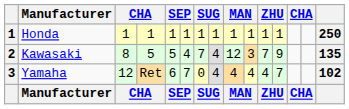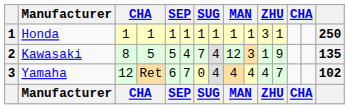 <table class="wikitable" style="font-size:85%; text-align:center;">
 <tr>
 <th></th>
 <th>Manufacturer</th>
 <th colspan=2><a href='#'>CHA</a><br></th>
 <th colspan=2><a href='#'>SEP</a><br></th>
 <th colspan=2><a href='#'>SUG</a><br></th>
 <th colspan=2><a href='#'>MAN</a><br></th>
 <th colspan=2><a href='#'>ZHU</a><br></th>
 <th colspan=2><a href='#'>CHA</a><br></th>
 <th></th>
 </tr>
 <tr>
 <th>1</th>
 <td align=left> <a href='#'>Honda</a></td>
 <td style="background:#ffffbf;">1</td>
 <td style="background:#ffffbf;">1</td>
 <td style="background:#ffffbf;">1</td>
 <td style="background:#ffffbf;">1</td>
 <td style="background:#ffffbf;">1</td>
 <td style="background:#ffffbf;">1</td>
 <td style="background:#ffffbf;">1</td>
 <td style="background:#ffffbf;">1</td>
-<td style="background:#ffffbf;">1</td>
+<td style="background:#ffffbf;">3</td>
 <td style="background:#ffffbf;">1</td>
 <td style="background:#;"></td>
 <td style="background:#;"></td>
 <th>250</th>
 </tr>
 <tr>
 <th>2</th>
 <td align=left> <a href='#'>Kawasaki</a></td>
 <td style="background:#dfffdf;">8</td>
 <td style="background:#dfffdf;">5</td>
 <td style="background:#dfffdf;">5</td>
 <td style="background:#dfffdf;">4</td>
 <td style="background:#dfffdf;">7</td>
 <td style="background:#dfdfdf;">4</td>
 <td style="background:#dfffdf;">12</td>
 <td style="background:#ffdf9f;">3</td>
-<td style="background:#dfffdf;">7</td>
+<td style="background:#dfffdf;">1</td>
 <td style="background:#dfffdf;">9</td>
 <td style="background:#;"></td>
 <td style="background:#;"></td>
 <th>135</th>
 </tr>
 <tr>
 <th>3</th>
 <td align=left> <a href='#'>Yamaha</a></td>
 <td style="background:#dfffdf;">12</td>
 <td style="background:#ffdf9f;">Ret</td>
 <td style="background:#dfffdf;">6</td>
 <td style="background:#dfffdf;">7</td>
 <td style="background:#ffffbf;">0</td>
 <td style="background:#dfdfdf;">4</td>
 <td style="background:#ffdf9f;">4</td>
 <td style="background:#ffffbf;">4</td>
 <td style="background:#dfffdf;">4</td>
 <td style="background:#dfffdf;">7</td>
 <td style="background:#;"></td>
 <td style="background:#;"></td>
 <th>102</th>
 </tr>
 <tr>
 <th></th>
 <th>Manufacturer</th>
 <th colspan=2><a href='#'>CHA</a><br></th>
 <th colspan=2><a href='#'>SEP</a><br></th>
 <th colspan=2><a href='#'>SUG</a><br></th>
 <th colspan=2><a href='#'>MAN</a><br></th>
 <th colspan=2><a href='#'>ZHU</a><br></th>
 <th colspan=2><a href='#'>CHA</a><br></th>
 <th></th>
 </tr>
 </table>
